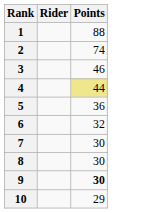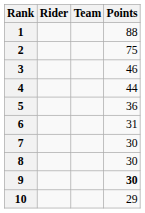 <table class="wikitable" margin-bottom:0;">
 <tr>
 <th scope="col">Rank</th>
 <th scope="col">Rider</th>
+<th scope="col">Team</th>
 <th scope="col">Points</th>
 </tr>
 <tr>
 <th scope="row">1</th>
 <td> </td>
+<td></td>
 <td align="right">88</td>
 </tr>
 <tr>
 <th scope="row">2</th>
 <td></td>
-<td align="right">74</td>
+<td></td>
+<td align="right">75</td>
 </tr>
 <tr>
 <th scope="row">3</th>
+<td></td>
 <td></td>
 <td align="right">46</td>
 </tr>
 <tr>
 <th scope="row">4</th>
 <td></td>
-<td align="right" style="background: khaki;">44</td>
+<td></td>
+<td align="right">44</td>
 </tr>
 <tr>
 <th scope="row">5</th>
 <td> </td>
+<td></td>
 <td align="right">36</td>
 </tr>
 <tr>
 <th scope="row">6</th>
 <td></td>
-<td align="right">32</td>
+<td></td>
+<td align="right">31</td>
 </tr>
 <tr>
 <th scope="row">7</th>
+<td></td>
 <td></td>
 <td align="right">30</td>
 </tr>
 <tr>
 <th scope="row">8</th>
 <td> </td>
+<td></td>
 <td align="right">30</td>
 </tr>
 <tr>
 <th scope="row">9</th>
+<td></td>
 <td></td>
 <td align="right"><strong>30</strong></td>
 </tr>
 <tr>
 <th scope="row">10</th>
 <td> </td>
+<td></td>
 <td align="right">29</td>
 </tr>
 </table>
